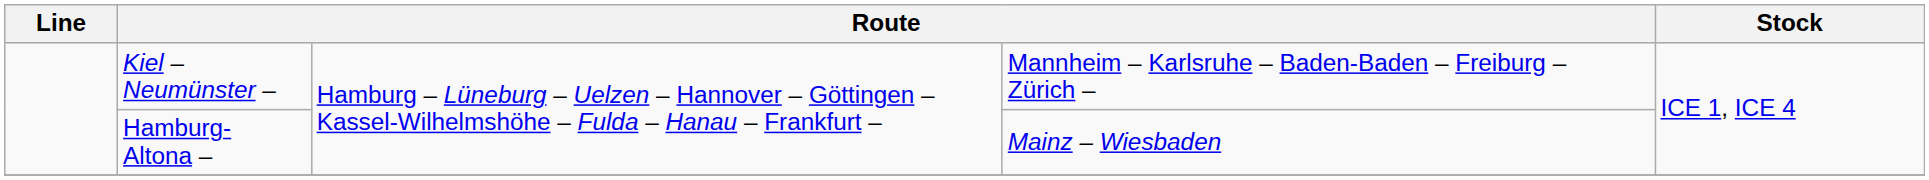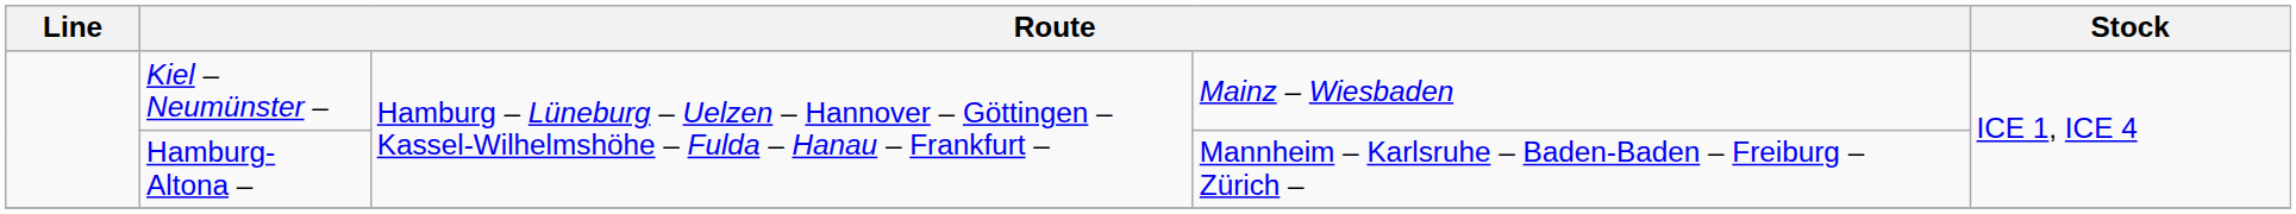 <table class="wikitable" width="100%">
 <tr class="hintergrundfarbe5">
 <th>Line</th>
 <th colspan="3">Route</th>
 <th>Stock</th>
 </tr>
 <tr>
 <td rowspan="2"></td>
 <td width="120"><em><a href='#'>Kiel</a> – <a href='#'>Neumünster</a> –</em></td>
 <td width="36%" rowspan="2"> <a href='#'>Hamburg</a> – <em><a href='#'>Lüneburg</a></em> – <em><a href='#'>Uelzen</a></em> – <a href='#'>Hannover</a> – <a href='#'>Göttingen</a> – <a href='#'>Kassel-Wilhelmshöhe</a> – <em><a href='#'>Fulda</a></em> – <em><a href='#'>Hanau</a></em> – <a href='#'>Frankfurt</a> –</td>
-<td width="34%"><a href='#'>Mannheim</a> – <a href='#'>Karlsruhe</a> – <a href='#'>Baden-Baden</a> – <a href='#'>Freiburg</a> –   <a href='#'>Zürich</a> – </td>
+<td><em> <a href='#'>Mainz</a> – <a href='#'>Wiesbaden</a></em></td>
 <td rowspan="2"><a href='#'>ICE 1</a>, <a href='#'>ICE 4</a></td>
 </tr>
 <tr>
 <td><a href='#'>Hamburg-Altona</a> –</td>
-<td><em> <a href='#'>Mainz</a> – <a href='#'>Wiesbaden</a></em></td>
+<td width="34%"><a href='#'>Mannheim</a> – <a href='#'>Karlsruhe</a> – <a href='#'>Baden-Baden</a> – <a href='#'>Freiburg</a> –   <a href='#'>Zürich</a> – </td>
 </tr>
 <tr>
 </tr>
 </table>
